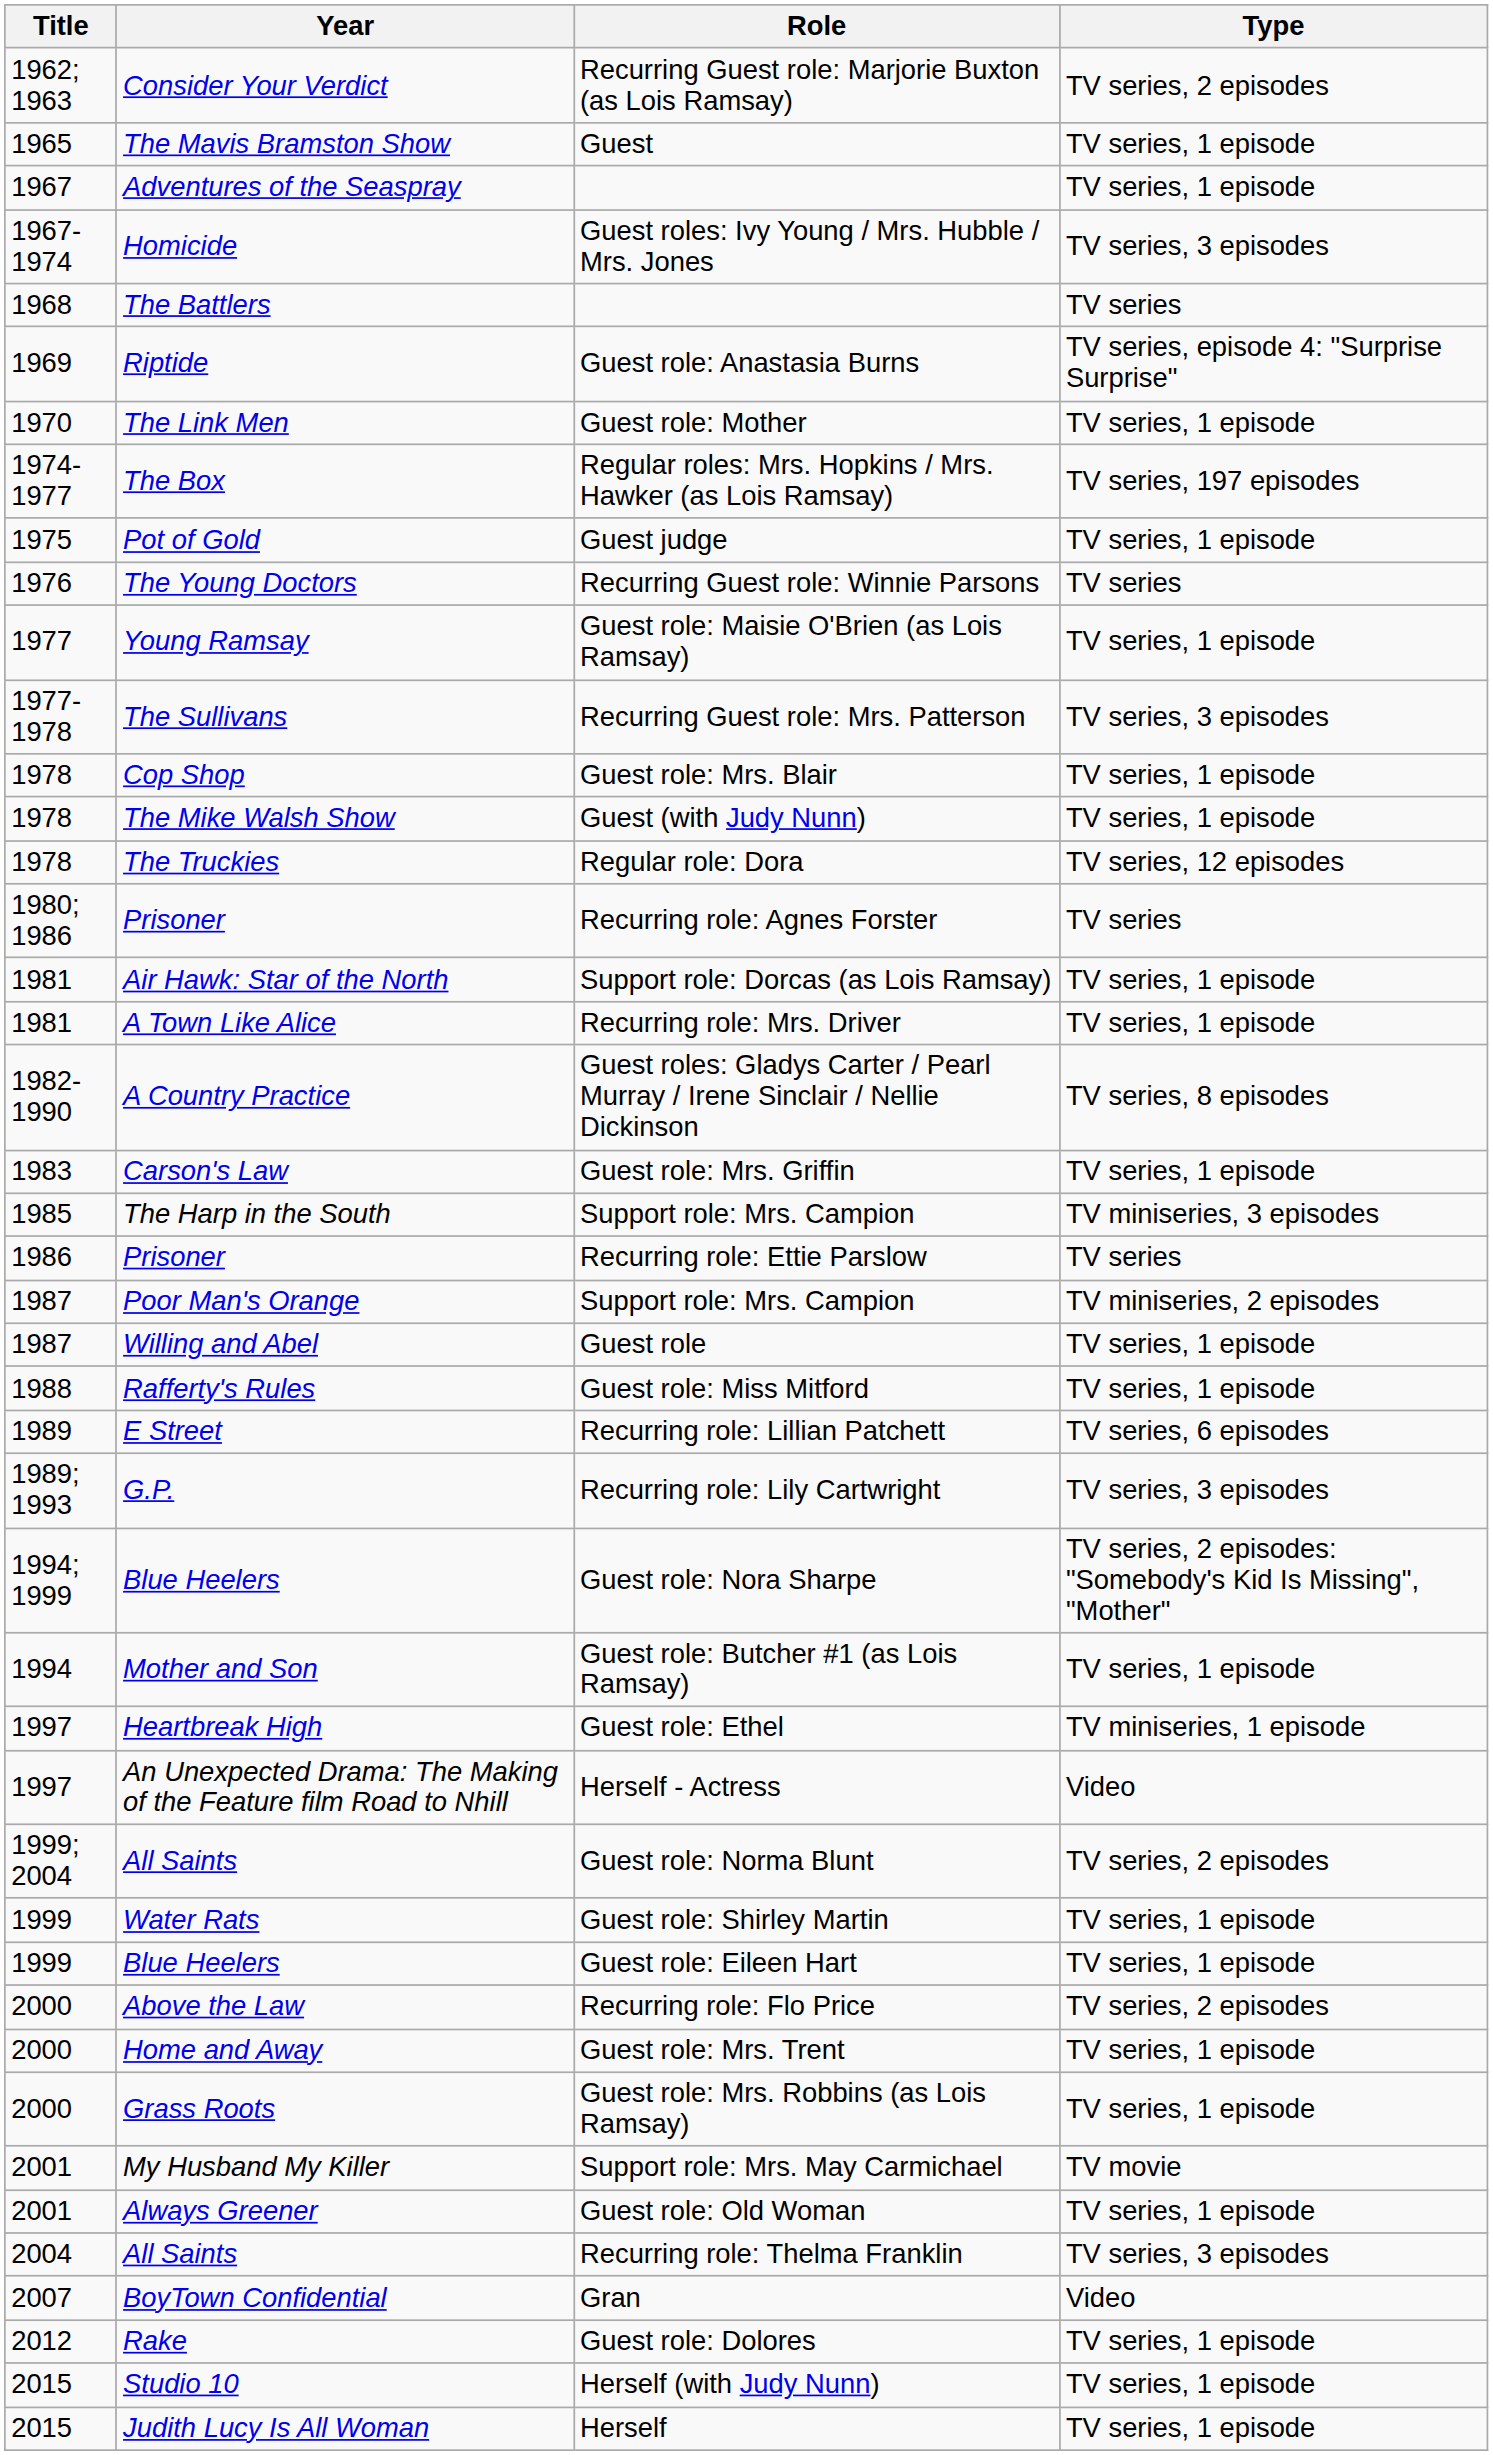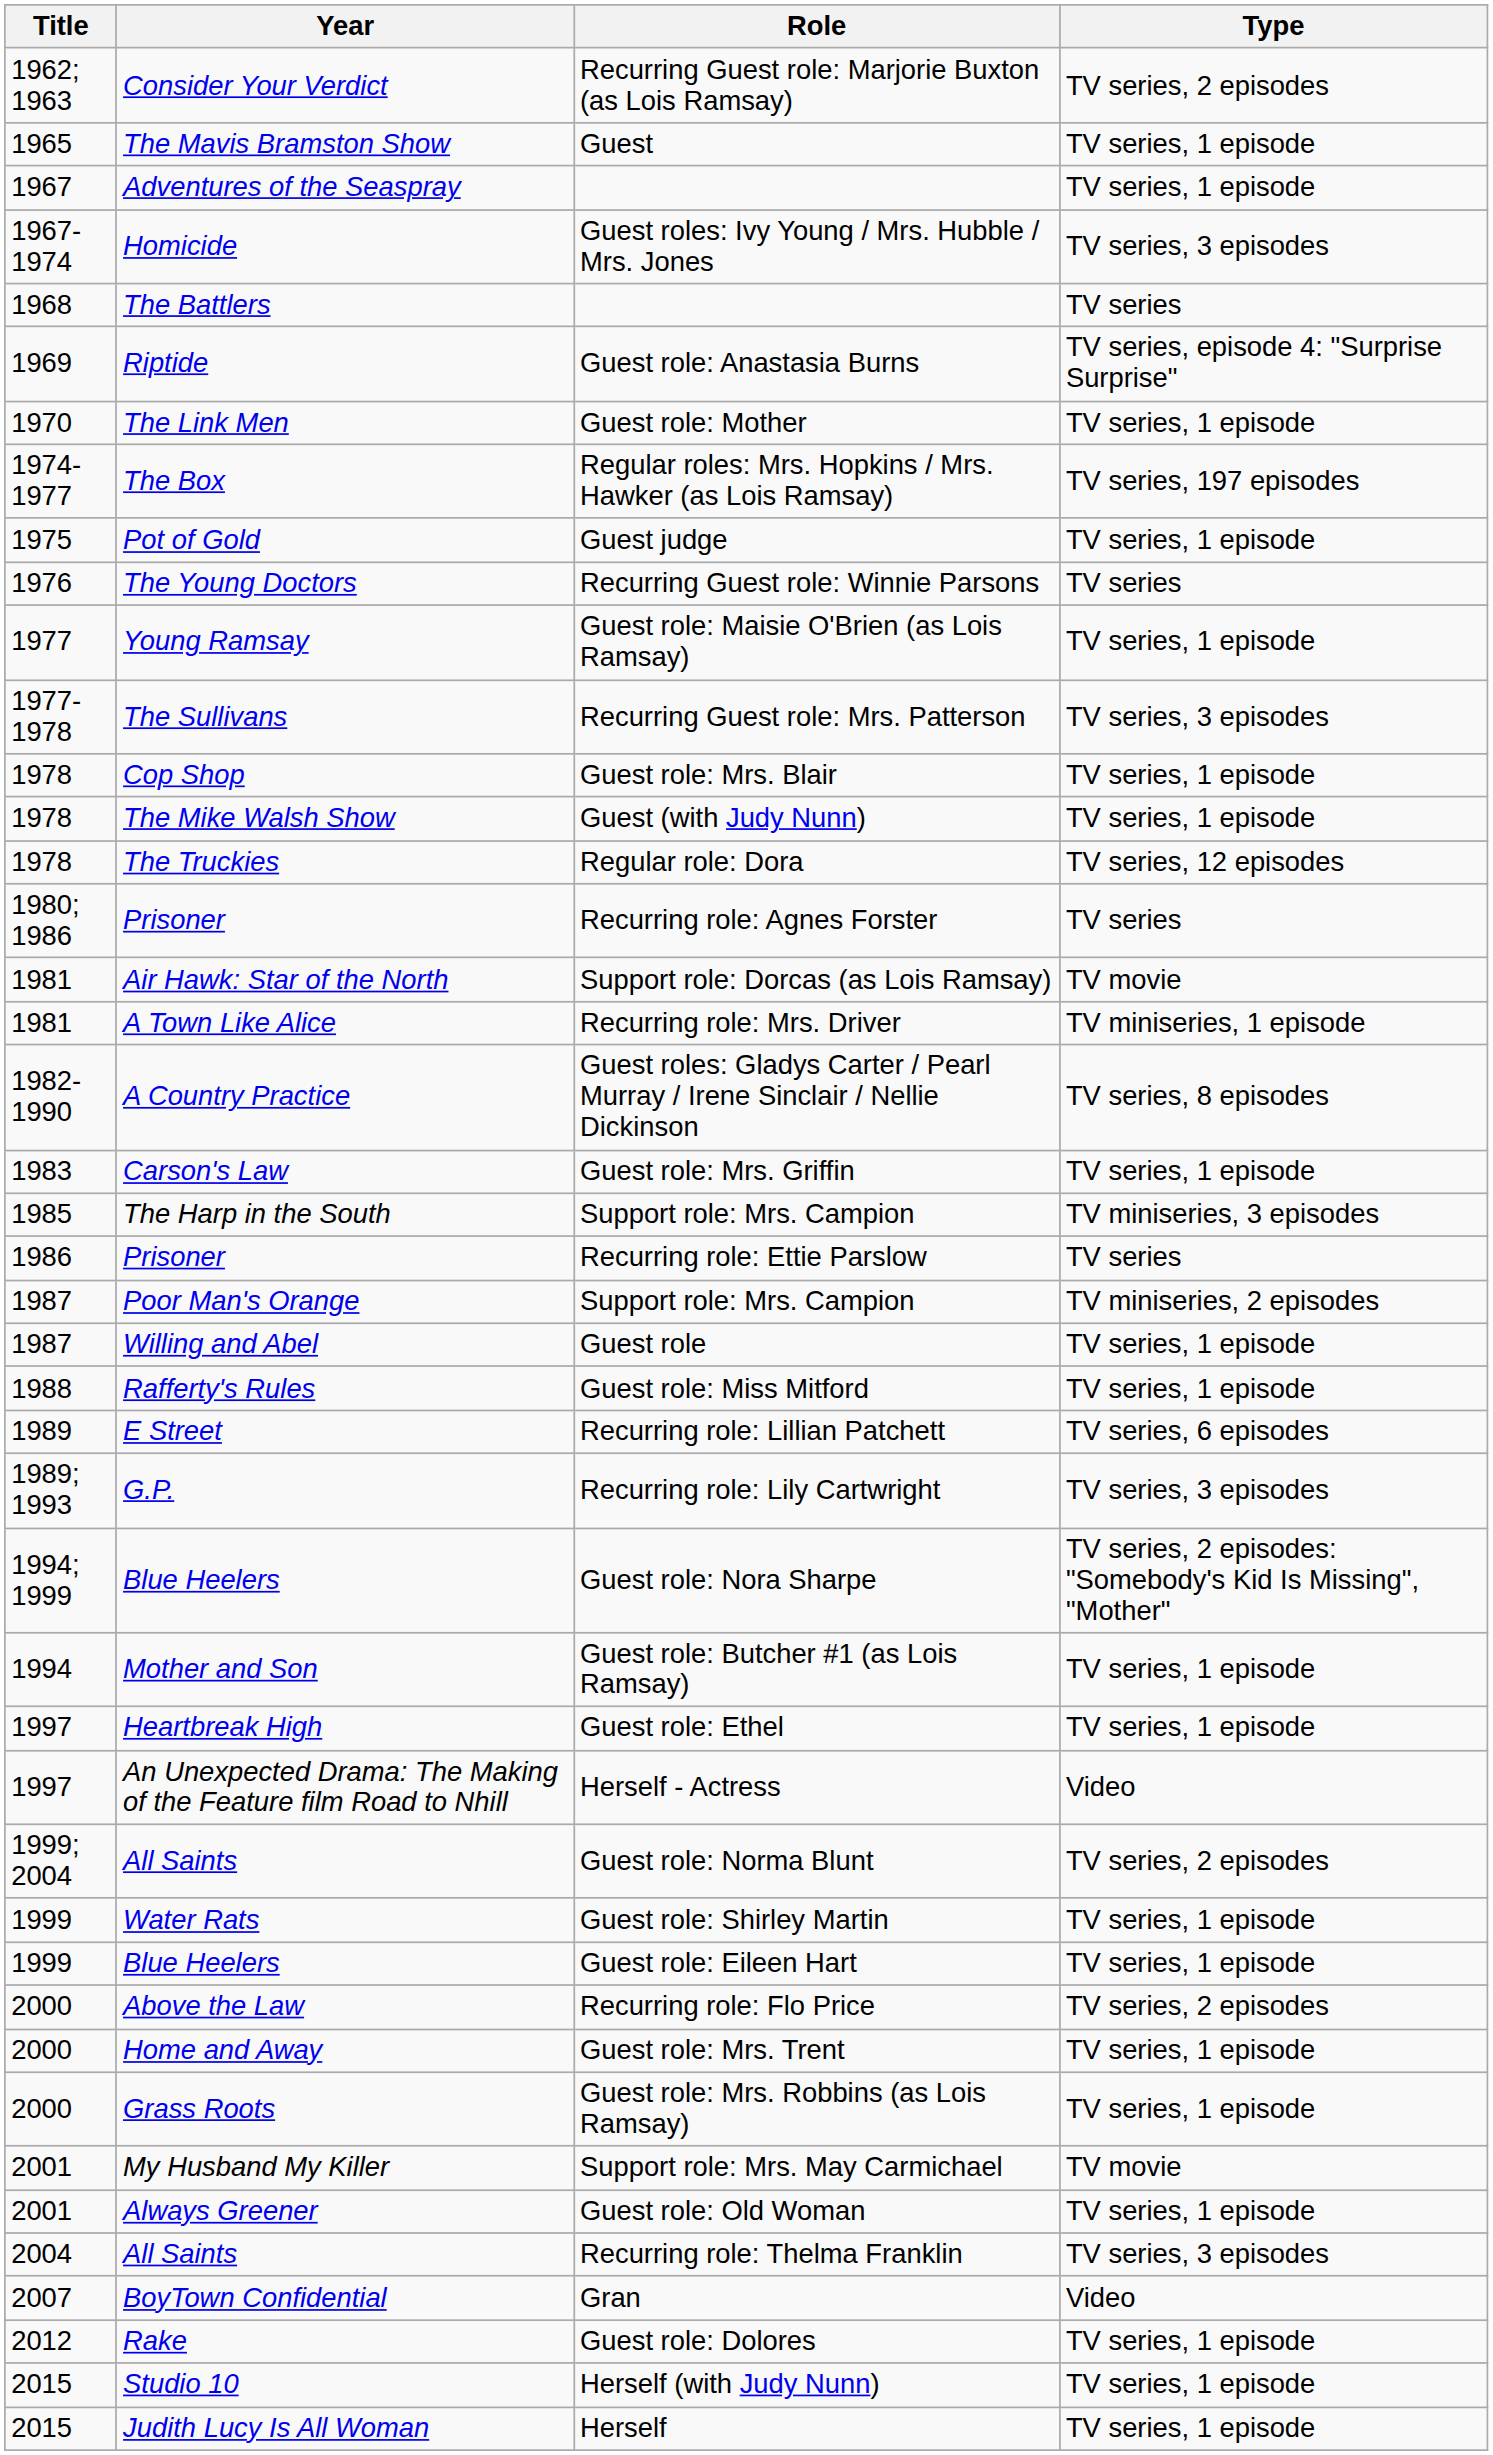 <table class="wikitable sortable">
 <tr>
 <th>Title</th>
 <th>Year</th>
 <th>Role</th>
 <th>Type</th>
 </tr>
 <tr>
 <td>1962; 1963</td>
 <td><em><a href='#'>Consider Your Verdict</a></em></td>
 <td>Recurring Guest role: Marjorie Buxton (as Lois Ramsay)</td>
 <td>TV series, 2 episodes</td>
 </tr>
 <tr>
 <td>1965</td>
 <td><em><a href='#'>The Mavis Bramston Show</a></em></td>
 <td>Guest</td>
 <td>TV series, 1 episode</td>
 </tr>
 <tr>
 <td>1967</td>
 <td><em><a href='#'>Adventures of the Seaspray</a></em></td>
 <td></td>
 <td>TV series, 1 episode</td>
 </tr>
 <tr>
 <td>1967-1974</td>
 <td><em><a href='#'>Homicide</a></em></td>
 <td>Guest roles: Ivy Young / Mrs. Hubble / Mrs. Jones</td>
 <td>TV series, 3 episodes</td>
 </tr>
 <tr>
 <td>1968</td>
 <td><em><a href='#'>The Battlers</a></em></td>
 <td></td>
 <td>TV series</td>
 </tr>
 <tr>
 <td>1969</td>
 <td><em><a href='#'>Riptide</a></em></td>
 <td>Guest role: Anastasia Burns</td>
 <td>TV series, episode 4: "Surprise Surprise"</td>
 </tr>
 <tr>
 <td>1970</td>
 <td><em><a href='#'>The Link Men</a></em></td>
 <td>Guest role: Mother</td>
 <td>TV series, 1 episode</td>
 </tr>
 <tr>
 <td>1974-1977</td>
 <td><em><a href='#'>The Box</a></em></td>
 <td>Regular roles: Mrs. Hopkins / Mrs. Hawker (as Lois Ramsay)</td>
 <td>TV series, 197 episodes</td>
 </tr>
 <tr>
 <td>1975</td>
 <td><em><a href='#'>Pot of Gold</a></em></td>
 <td>Guest judge</td>
 <td>TV series, 1 episode</td>
 </tr>
 <tr>
 <td>1976</td>
 <td><em><a href='#'>The Young Doctors</a></em></td>
 <td>Recurring Guest role: Winnie Parsons</td>
 <td>TV series</td>
 </tr>
 <tr>
 <td>1977</td>
 <td><em><a href='#'>Young Ramsay</a></em></td>
 <td>Guest role: Maisie O'Brien (as Lois Ramsay)</td>
 <td>TV series, 1 episode</td>
 </tr>
 <tr>
 <td>1977-1978</td>
 <td><em><a href='#'>The Sullivans</a></em></td>
 <td>Recurring Guest role: Mrs. Patterson</td>
 <td>TV series, 3 episodes</td>
 </tr>
 <tr>
 <td>1978</td>
 <td><em><a href='#'>Cop Shop</a></em></td>
 <td>Guest role: Mrs. Blair</td>
 <td>TV series, 1 episode</td>
 </tr>
 <tr>
 <td>1978</td>
 <td><em><a href='#'>The Mike Walsh Show</a></em></td>
 <td>Guest (with <a href='#'>Judy Nunn</a>)</td>
 <td>TV series, 1 episode</td>
 </tr>
 <tr>
 <td>1978</td>
 <td><em><a href='#'>The Truckies</a></em></td>
 <td>Regular role: Dora</td>
 <td>TV series, 12 episodes</td>
 </tr>
 <tr>
 <td>1980; 1986</td>
 <td><em><a href='#'>Prisoner</a></em></td>
 <td>Recurring role: Agnes Forster</td>
 <td>TV series</td>
 </tr>
 <tr>
 <td>1981</td>
 <td><em><a href='#'>Air Hawk: Star of the North</a></em></td>
 <td>Support role: Dorcas (as Lois Ramsay)</td>
-<td>TV series, 1 episode</td>
+<td>TV movie</td>
 </tr>
 <tr>
 <td>1981</td>
 <td><em><a href='#'>A Town Like Alice</a></em></td>
 <td>Recurring role: Mrs. Driver</td>
-<td>TV series, 1 episode</td>
+<td>TV miniseries, 1 episode</td>
 </tr>
 <tr>
 <td>1982-1990</td>
 <td><em><a href='#'>A Country Practice</a></em></td>
 <td>Guest roles: Gladys Carter / Pearl Murray / Irene Sinclair / Nellie Dickinson</td>
 <td>TV series, 8 episodes</td>
 </tr>
 <tr>
 <td>1983</td>
 <td><em><a href='#'>Carson's Law</a></em></td>
 <td>Guest role: Mrs. Griffin</td>
 <td>TV series, 1 episode</td>
 </tr>
 <tr>
 <td>1985</td>
 <td><em>The Harp in the South</em></td>
 <td>Support role: Mrs. Campion</td>
 <td>TV miniseries, 3 episodes</td>
 </tr>
 <tr>
 <td>1986</td>
 <td><em><a href='#'>Prisoner</a></em></td>
 <td>Recurring role: Ettie Parslow</td>
 <td>TV series</td>
 </tr>
 <tr>
 <td>1987</td>
 <td><em><a href='#'>Poor Man's Orange</a></em></td>
 <td>Support role: Mrs. Campion</td>
 <td>TV miniseries, 2 episodes</td>
 </tr>
 <tr>
 <td>1987</td>
 <td><em><a href='#'>Willing and Abel</a></em></td>
 <td>Guest role</td>
 <td>TV series, 1 episode</td>
 </tr>
 <tr>
 <td>1988</td>
 <td><em><a href='#'>Rafferty's Rules</a></em></td>
 <td>Guest role: Miss Mitford</td>
 <td>TV series, 1 episode</td>
 </tr>
 <tr>
 <td>1989</td>
 <td><em><a href='#'>E Street</a></em></td>
 <td>Recurring role: Lillian Patchett</td>
 <td>TV series, 6 episodes</td>
 </tr>
 <tr>
 <td>1989; 1993</td>
 <td><em><a href='#'>G.P.</a></em></td>
 <td>Recurring role: Lily Cartwright</td>
 <td>TV series, 3 episodes</td>
 </tr>
 <tr>
 <td>1994; 1999</td>
 <td><em><a href='#'>Blue Heelers</a></em></td>
 <td>Guest role: Nora Sharpe</td>
 <td>TV series, 2 episodes: "Somebody's Kid Is Missing", "Mother"</td>
 </tr>
 <tr>
 <td>1994</td>
 <td><em><a href='#'>Mother and Son</a></em></td>
 <td>Guest role: Butcher #1 (as Lois Ramsay)</td>
 <td>TV series, 1 episode</td>
 </tr>
 <tr>
 <td>1997</td>
 <td><em><a href='#'>Heartbreak High</a></em></td>
 <td>Guest role: Ethel</td>
-<td>TV miniseries, 1 episode</td>
+<td>TV series, 1 episode</td>
 </tr>
 <tr>
 <td>1997</td>
 <td><em>An Unexpected Drama: The Making of the Feature film Road to Nhill</em></td>
 <td>Herself - Actress</td>
 <td>Video</td>
 </tr>
 <tr>
 <td>1999; 2004</td>
 <td><em><a href='#'>All Saints</a></em></td>
 <td>Guest role: Norma Blunt</td>
 <td>TV series, 2 episodes</td>
 </tr>
 <tr>
 <td>1999</td>
 <td><em><a href='#'>Water Rats</a></em></td>
 <td>Guest role: Shirley Martin</td>
 <td>TV series, 1 episode</td>
 </tr>
 <tr>
 <td>1999</td>
 <td><em><a href='#'>Blue Heelers</a></em></td>
 <td>Guest role: Eileen Hart</td>
 <td>TV series, 1 episode</td>
 </tr>
 <tr>
 <td>2000</td>
 <td><em><a href='#'>Above the Law</a></em></td>
 <td>Recurring role: Flo Price</td>
 <td>TV series, 2 episodes</td>
 </tr>
 <tr>
 <td>2000</td>
 <td><em><a href='#'>Home and Away</a></em></td>
 <td>Guest role: Mrs. Trent</td>
 <td>TV series, 1 episode</td>
 </tr>
 <tr>
 <td>2000</td>
 <td><em><a href='#'>Grass Roots</a></em></td>
 <td>Guest role: Mrs. Robbins (as Lois Ramsay)</td>
 <td>TV series, 1 episode</td>
 </tr>
 <tr>
 <td>2001</td>
 <td><em>My Husband My Killer</em></td>
 <td>Support role: Mrs. May Carmichael</td>
 <td>TV movie</td>
 </tr>
 <tr>
 <td>2001</td>
 <td><em><a href='#'>Always Greener</a></em></td>
 <td>Guest role: Old Woman</td>
 <td>TV series, 1 episode</td>
 </tr>
 <tr>
 <td>2004</td>
 <td><em><a href='#'>All Saints</a></em></td>
 <td>Recurring role: Thelma Franklin</td>
 <td>TV series, 3 episodes</td>
 </tr>
 <tr>
 <td>2007</td>
 <td><em><a href='#'>BoyTown Confidential</a></em></td>
 <td>Gran</td>
 <td>Video</td>
 </tr>
 <tr>
 <td>2012</td>
 <td><em><a href='#'>Rake</a></em></td>
 <td>Guest role: Dolores</td>
 <td>TV series, 1 episode</td>
 </tr>
 <tr>
 <td>2015</td>
 <td><em><a href='#'>Studio 10</a></em></td>
 <td>Herself (with <a href='#'>Judy Nunn</a>)</td>
 <td>TV series, 1 episode</td>
 </tr>
 <tr>
 <td>2015</td>
 <td><em><a href='#'>Judith Lucy Is All Woman</a></em></td>
 <td>Herself</td>
 <td>TV series, 1 episode</td>
 </tr>
 </table>
